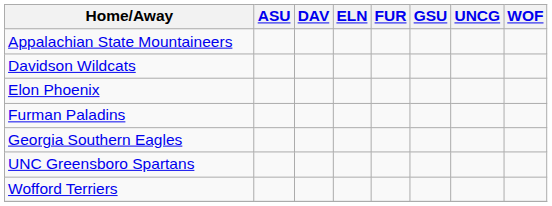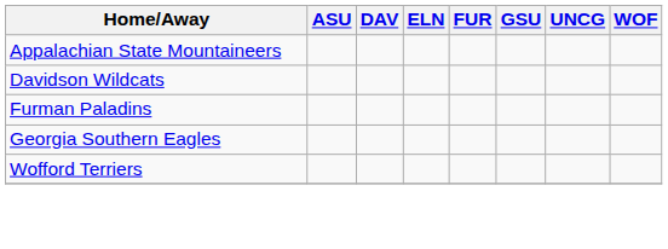 <table class="wikitable" style="text-align: center">
 <tr>
 <th width="250">Home/Away</th>
 <th width="30"><a href='#'>ASU</a></th>
 <th width="30"><a href='#'>DAV</a></th>
 <th width="30"><a href='#'>ELN</a></th>
 <th width="30"><a href='#'>FUR</a></th>
 <th width="30"><a href='#'>GSU</a></th>
 <th width="30"><a href='#'>UNCG</a></th>
 <th width="30"><a href='#'>WOF</a></th>
 </tr>
 <tr>
 <td align=left><a href='#'>Appalachian State Mountaineers</a></td>
 <td></td>
 <td></td>
 <td></td>
 <td></td>
 <td></td>
 <td></td>
 <td></td>
 </tr>
 <tr>
 <td align=left><a href='#'>Davidson Wildcats</a></td>
 <td></td>
 <td></td>
 <td></td>
 <td></td>
 <td></td>
 <td></td>
 <td></td>
 </tr>
 <tr>
-<td align=left><a href='#'>Elon Phoenix</a></td>
-<td></td>
-<td></td>
-<td></td>
-<td></td>
-<td></td>
-<td></td>
-<td></td>
-</tr>
-<tr>
 <td align=left><a href='#'>Furman Paladins</a></td>
 <td></td>
 <td></td>
 <td></td>
 <td></td>
 <td></td>
 <td></td>
 <td></td>
 </tr>
 <tr>
 <td align=left><a href='#'>Georgia Southern Eagles</a></td>
-<td></td>
-<td></td>
-<td></td>
-<td></td>
-<td></td>
-<td></td>
-<td></td>
-</tr>
-<tr>
-<td align=left><a href='#'>UNC Greensboro Spartans</a></td>
 <td></td>
 <td></td>
 <td></td>
 <td></td>
 <td></td>
 <td></td>
 <td></td>
 </tr>
 <tr>
 <td align=left><a href='#'>Wofford Terriers</a></td>
 <td></td>
 <td></td>
 <td></td>
 <td></td>
 <td></td>
 <td></td>
 <td></td>
 </tr>
 <tr>
 </tr>
 </table>
